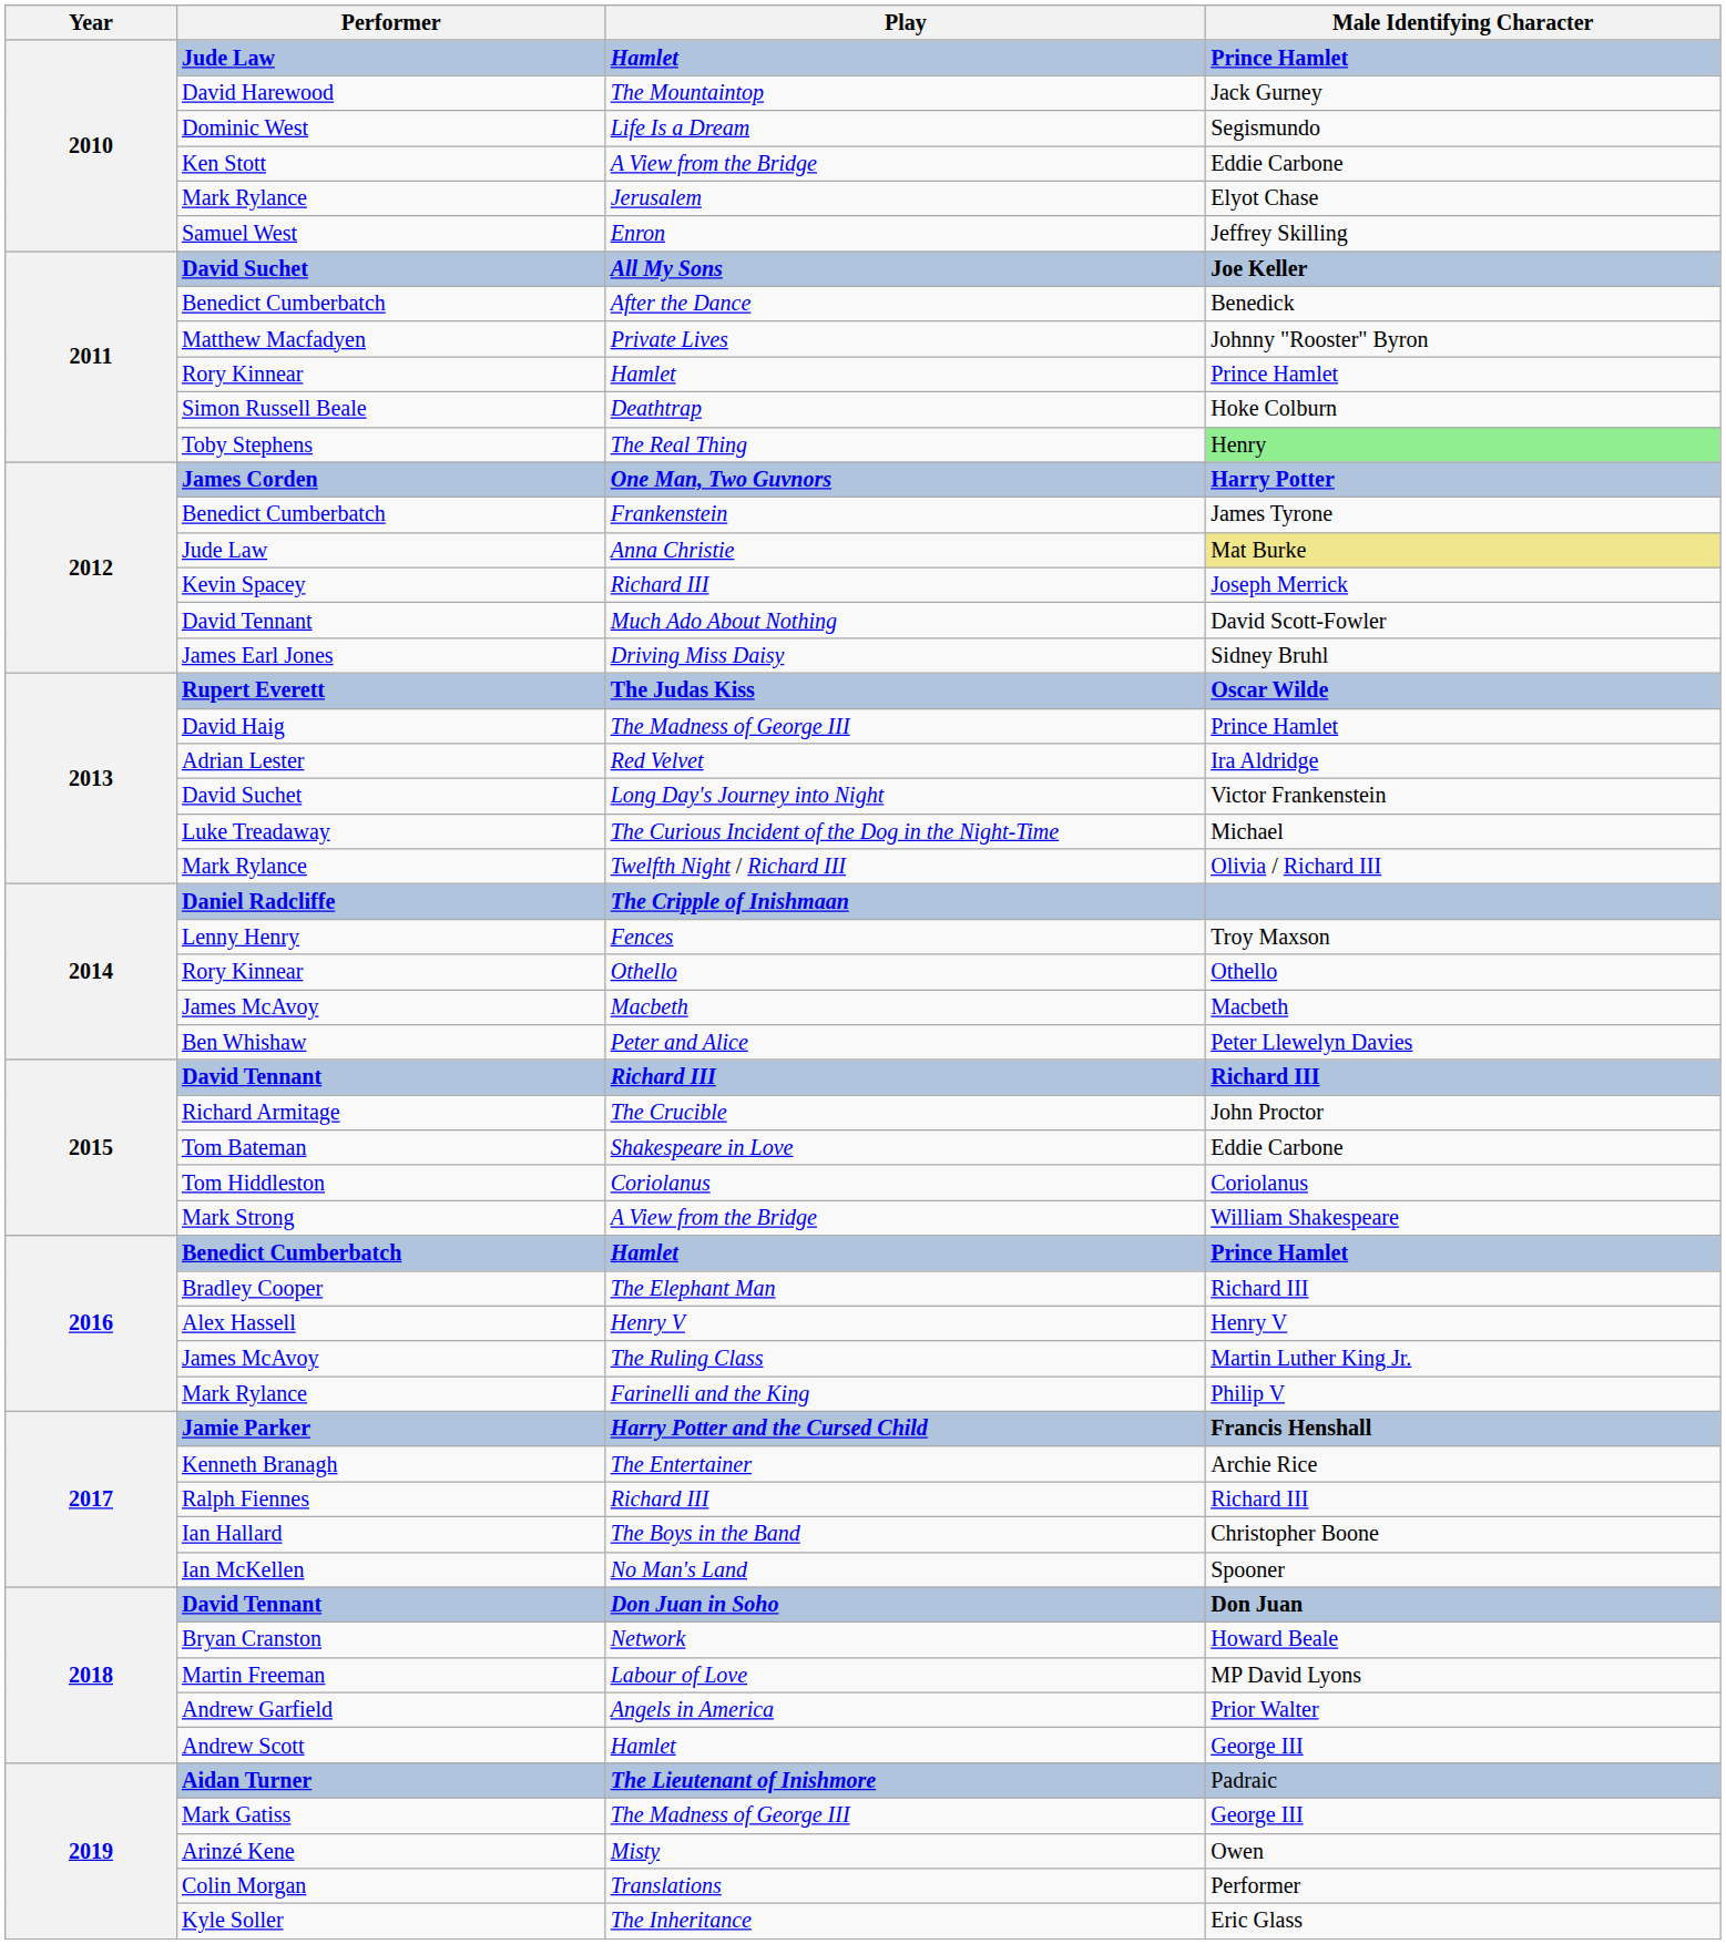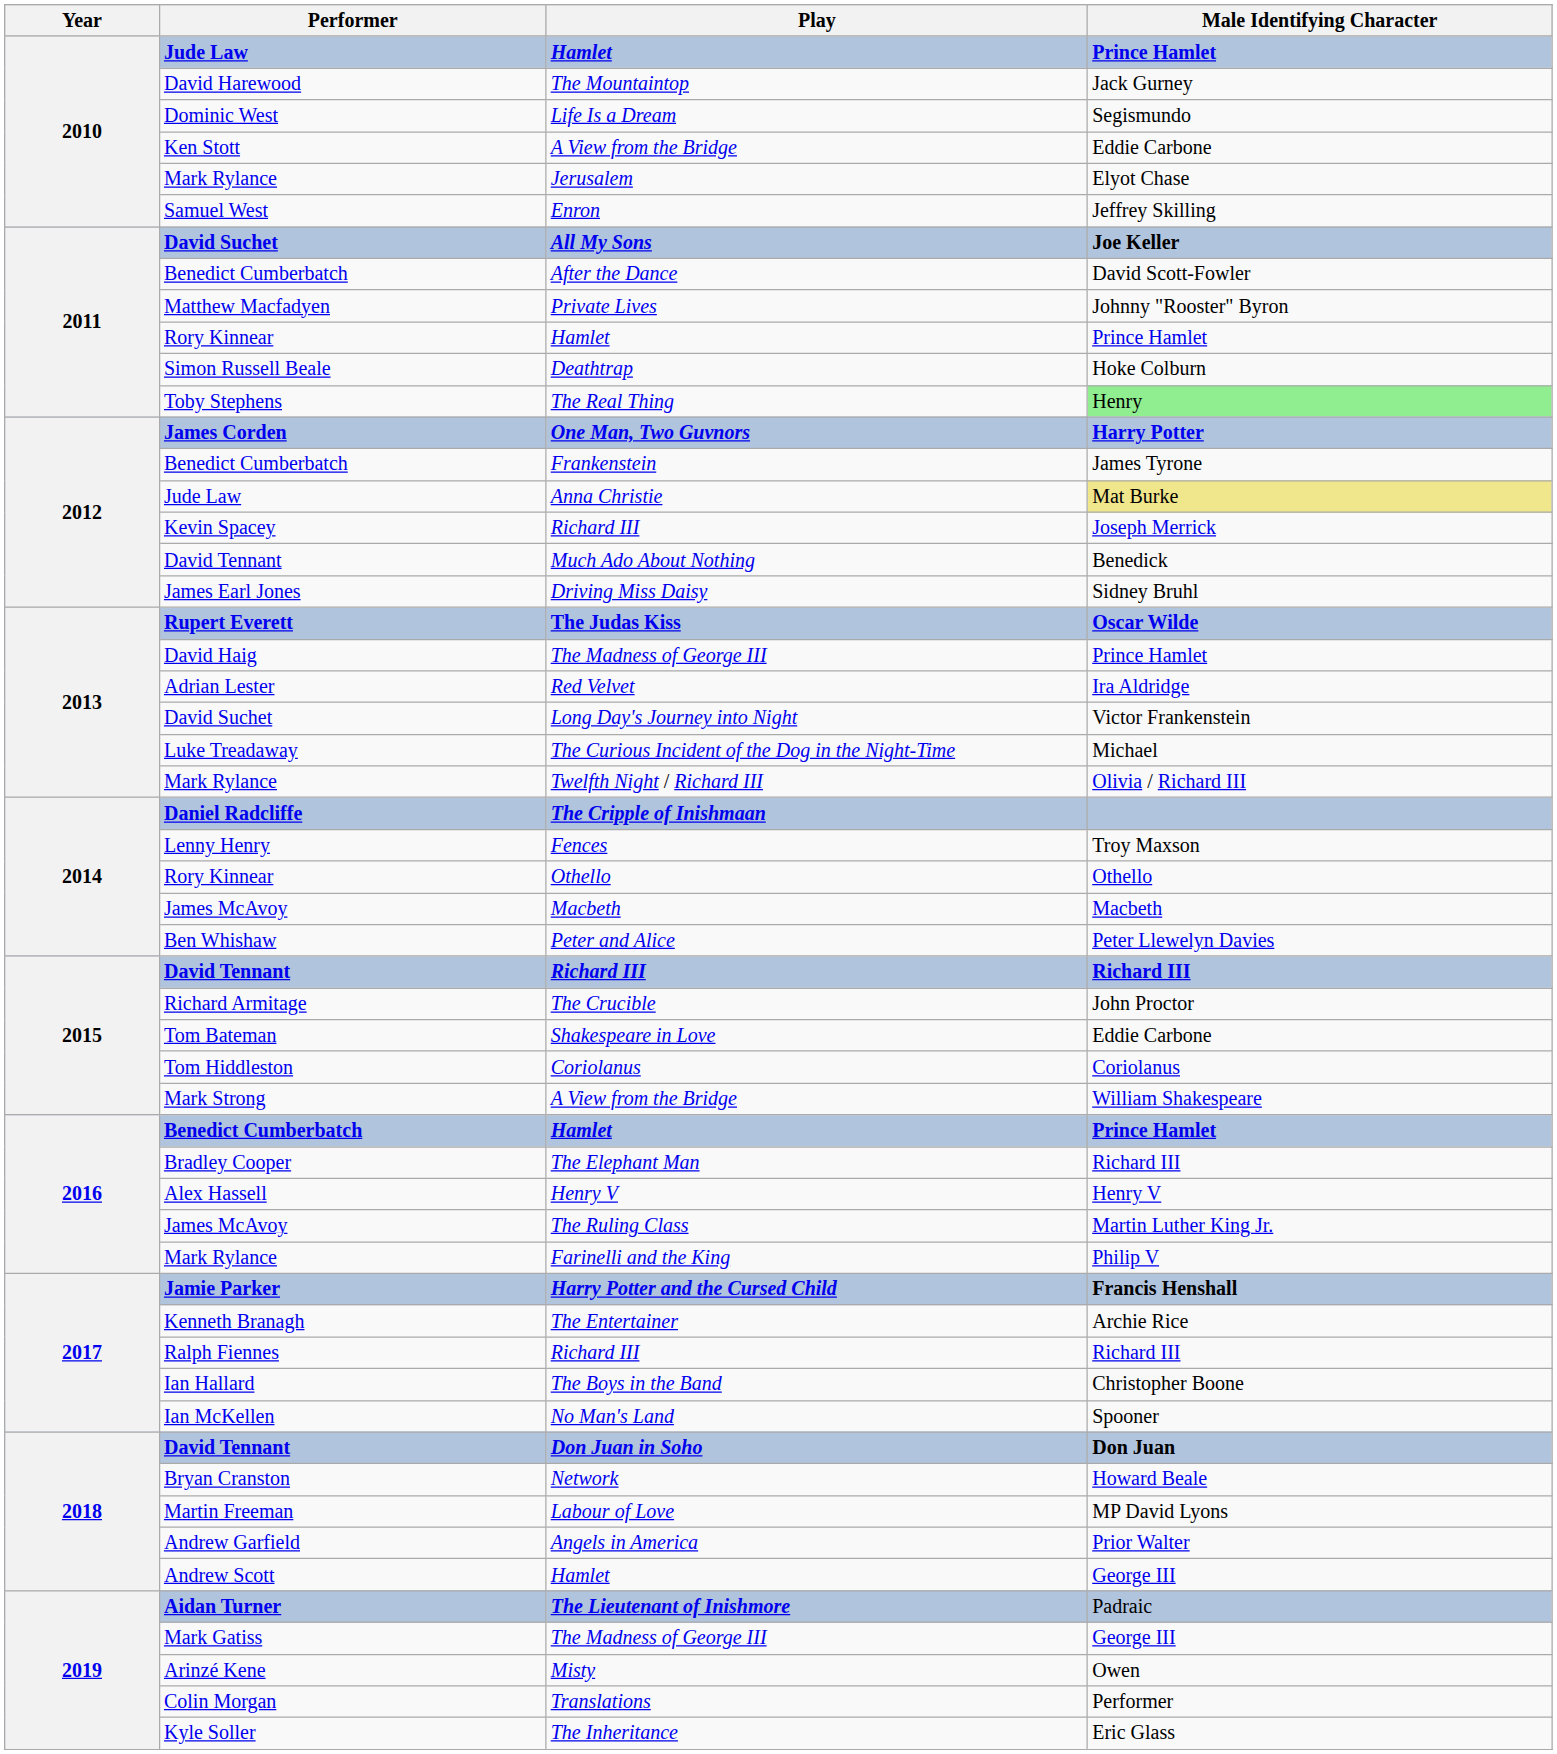 <table class="wikitable" style="width:98%;">
 <tr style="background:#bebebe;">
 <th style="width:10%;">Year</th>
 <th style="width:25%;">Performer</th>
 <th style="width:35%;">Play</th>
 <th style="width:30%;">Male Identifying Character</th>
 </tr>
 <tr style="background:#B0C4DE">
 <th rowspan=6 align="center">2010</th>
 <td><strong><a href='#'>Jude Law</a></strong></td>
 <td><strong><em><a href='#'>Hamlet</a></em></strong></td>
 <td><strong><a href='#'>Prince Hamlet</a></strong></td>
 </tr>
 <tr>
 <td><a href='#'>David Harewood</a></td>
 <td><em><a href='#'>The Mountaintop</a></em></td>
 <td>Jack Gurney</td>
 </tr>
 <tr>
 <td><a href='#'>Dominic West</a></td>
 <td><em><a href='#'>Life Is a Dream</a></em></td>
 <td>Segismundo</td>
 </tr>
 <tr>
 <td><a href='#'>Ken Stott</a></td>
 <td><em><a href='#'>A View from the Bridge</a></em></td>
 <td>Eddie Carbone</td>
 </tr>
 <tr>
 <td><a href='#'>Mark Rylance</a></td>
 <td><em><a href='#'>Jerusalem</a></em></td>
 <td>Elyot Chase</td>
 </tr>
 <tr>
 <td><a href='#'>Samuel West</a></td>
 <td><em><a href='#'>Enron</a></em></td>
 <td>Jeffrey Skilling</td>
 </tr>
 <tr style="background:#B0C4DE">
 <th rowspan=6 align="center">2011</th>
 <td><strong><a href='#'>David Suchet</a></strong></td>
 <td><strong><em><a href='#'>All My Sons</a></em></strong></td>
 <td><strong>Joe Keller</strong></td>
 </tr>
 <tr>
 <td><a href='#'>Benedict Cumberbatch</a></td>
 <td><em><a href='#'>After the Dance</a></em></td>
-<td>Benedick</td>
+<td>David Scott-Fowler</td>
 </tr>
 <tr>
 <td><a href='#'>Matthew Macfadyen</a></td>
 <td><em><a href='#'>Private Lives</a></em></td>
 <td>Johnny "Rooster" Byron</td>
 </tr>
 <tr>
 <td><a href='#'>Rory Kinnear</a></td>
 <td><em><a href='#'>Hamlet</a></em></td>
 <td><a href='#'>Prince Hamlet</a></td>
 </tr>
 <tr>
 <td><a href='#'>Simon Russell Beale</a></td>
 <td><em><a href='#'>Deathtrap</a></em></td>
 <td>Hoke Colburn</td>
 </tr>
 <tr>
 <td><a href='#'>Toby Stephens</a></td>
 <td><em><a href='#'>The Real Thing</a></em></td>
 <td style="background: lightgreen;">Henry</td>
 </tr>
 <tr style="background:#B0C4DE">
 <th rowspan=6 align="center">2012</th>
 <td><strong><a href='#'>James Corden</a></strong></td>
 <td><strong><em><a href='#'>One Man, Two Guvnors</a></em></strong></td>
 <td><strong><a href='#'>Harry Potter</a></strong></td>
 </tr>
 <tr>
 <td><a href='#'>Benedict Cumberbatch</a></td>
 <td><em><a href='#'>Frankenstein</a></em></td>
 <td>James Tyrone</td>
 </tr>
 <tr>
 <td><a href='#'>Jude Law</a></td>
 <td><em><a href='#'>Anna Christie</a></em></td>
 <td style="background: khaki;">Mat Burke</td>
 </tr>
 <tr>
 <td><a href='#'>Kevin Spacey</a></td>
 <td><em><a href='#'>Richard III</a></em></td>
 <td><a href='#'>Joseph Merrick</a></td>
 </tr>
 <tr>
 <td><a href='#'>David Tennant</a></td>
 <td><em><a href='#'>Much Ado About Nothing</a></em></td>
-<td>David Scott-Fowler</td>
+<td>Benedick</td>
 </tr>
 <tr>
 <td><a href='#'>James Earl Jones</a></td>
 <td><em><a href='#'>Driving Miss Daisy</a></em></td>
 <td>Sidney Bruhl</td>
 </tr>
 <tr style="background:#B0C4DE">
 <th rowspan=6 align="center">2013</th>
 <td><strong><a href='#'>Rupert Everett</a></strong></td>
 <td><strong><a href='#'>The Judas Kiss</a></strong></td>
 <td><strong><a href='#'>Oscar Wilde</a></strong></td>
 </tr>
 <tr>
 <td><a href='#'>David Haig</a></td>
 <td><em><a href='#'>The Madness of George III</a></em></td>
 <td><a href='#'>Prince Hamlet</a></td>
 </tr>
 <tr>
 <td><a href='#'>Adrian Lester</a></td>
 <td><em><a href='#'>Red Velvet</a></em></td>
 <td><a href='#'>Ira Aldridge</a></td>
 </tr>
 <tr>
 <td><a href='#'>David Suchet</a></td>
 <td><em><a href='#'>Long Day's Journey into Night</a></em></td>
 <td>Victor Frankenstein</td>
 </tr>
 <tr>
 <td><a href='#'>Luke Treadaway</a></td>
 <td><em><a href='#'>The Curious Incident of the Dog in the Night-Time</a></em></td>
 <td>Michael</td>
 </tr>
 <tr>
 <td><a href='#'>Mark Rylance</a></td>
 <td><em><a href='#'>Twelfth Night</a></em> / <em><a href='#'>Richard III</a></em></td>
 <td><a href='#'>Olivia</a> / <a href='#'>Richard III</a></td>
 </tr>
 <tr style="background:#B0C4DE">
 <th rowspan=5 align="center">2014</th>
 <td><strong><a href='#'>Daniel Radcliffe</a></strong></td>
 <td><strong><em><a href='#'>The Cripple of Inishmaan</a></em></strong></td>
 <td></td>
 </tr>
 <tr>
 <td><a href='#'>Lenny Henry</a></td>
 <td><em><a href='#'>Fences</a></em></td>
 <td>Troy Maxson</td>
 </tr>
 <tr>
 <td><a href='#'>Rory Kinnear</a></td>
 <td><em><a href='#'>Othello</a></em></td>
 <td><a href='#'>Othello</a></td>
 </tr>
 <tr>
 <td><a href='#'>James McAvoy</a></td>
 <td><em><a href='#'>Macbeth</a></em></td>
 <td><a href='#'>Macbeth</a></td>
 </tr>
 <tr>
 <td><a href='#'>Ben Whishaw</a></td>
 <td><em><a href='#'>Peter and Alice</a></em></td>
 <td><a href='#'>Peter Llewelyn Davies</a></td>
 </tr>
 <tr style="background:#B0C4DE">
 <th rowspan=5 align="center">2015</th>
 <td><strong><a href='#'>David Tennant</a></strong></td>
 <td><strong><em><a href='#'>Richard III</a></em></strong></td>
 <td><strong><a href='#'>Richard III</a></strong></td>
 </tr>
 <tr>
 <td><a href='#'>Richard Armitage</a></td>
 <td><em><a href='#'>The Crucible</a></em></td>
 <td>John Proctor</td>
 </tr>
 <tr>
 <td><a href='#'>Tom Bateman</a></td>
 <td><em><a href='#'>Shakespeare in Love</a></em></td>
 <td>Eddie Carbone</td>
 </tr>
 <tr>
 <td><a href='#'>Tom Hiddleston</a></td>
 <td><em><a href='#'>Coriolanus</a></em></td>
 <td><a href='#'>Coriolanus</a></td>
 </tr>
 <tr>
 <td><a href='#'>Mark Strong</a></td>
 <td><em><a href='#'>A View from the Bridge</a></em></td>
 <td><a href='#'>William Shakespeare</a></td>
 </tr>
 <tr style="background:#B0C4DE">
 <th rowspan=5 align="center"><a href='#'>2016</a></th>
 <td><strong><a href='#'>Benedict Cumberbatch</a></strong></td>
 <td><strong><em><a href='#'>Hamlet</a></em></strong></td>
 <td><strong><a href='#'>Prince Hamlet</a></strong></td>
 </tr>
 <tr>
 <td><a href='#'>Bradley Cooper</a></td>
 <td><em><a href='#'>The Elephant Man</a></em></td>
 <td><a href='#'>Richard III</a></td>
 </tr>
 <tr>
 <td><a href='#'>Alex Hassell</a></td>
 <td><em><a href='#'>Henry V</a></em></td>
 <td><a href='#'>Henry V</a></td>
 </tr>
 <tr>
 <td><a href='#'>James McAvoy</a></td>
 <td><em><a href='#'>The Ruling Class</a></em></td>
 <td><a href='#'>Martin Luther King Jr.</a></td>
 </tr>
 <tr>
 <td><a href='#'>Mark Rylance</a></td>
 <td><em><a href='#'>Farinelli and the King</a></em></td>
 <td><a href='#'>Philip V</a></td>
 </tr>
 <tr style="background:#B0C4DE">
 <th rowspan=5 align="center"><a href='#'>2017</a></th>
 <td><strong><a href='#'>Jamie Parker</a></strong></td>
 <td><strong><em><a href='#'>Harry Potter and the Cursed Child</a></em></strong></td>
 <td><strong>Francis Henshall</strong></td>
 </tr>
 <tr>
 <td><a href='#'>Kenneth Branagh</a></td>
 <td><em><a href='#'>The Entertainer</a></em></td>
 <td>Archie Rice</td>
 </tr>
 <tr>
 <td><a href='#'>Ralph Fiennes</a></td>
 <td><em><a href='#'>Richard III</a></em></td>
 <td><a href='#'>Richard III</a></td>
 </tr>
 <tr>
 <td><a href='#'>Ian Hallard</a></td>
 <td><em><a href='#'>The Boys in the Band</a></em></td>
 <td>Christopher Boone</td>
 </tr>
 <tr>
 <td><a href='#'>Ian McKellen</a></td>
 <td><em><a href='#'>No Man's Land</a></em></td>
 <td>Spooner</td>
 </tr>
 <tr style="background:#B0C4DE">
 <th rowspan=5 align="center"><a href='#'>2018</a></th>
 <td><strong><a href='#'>David Tennant</a></strong></td>
 <td><strong><em><a href='#'>Don Juan in Soho</a></em></strong></td>
 <td><strong>Don Juan</strong></td>
 </tr>
 <tr>
 <td><a href='#'>Bryan Cranston</a></td>
 <td><em><a href='#'>Network</a></em></td>
 <td><a href='#'>Howard Beale</a></td>
 </tr>
 <tr>
 <td><a href='#'>Martin Freeman</a></td>
 <td><em><a href='#'>Labour of Love</a></em></td>
 <td>MP David Lyons</td>
 </tr>
 <tr>
 <td><a href='#'>Andrew Garfield</a></td>
 <td><em><a href='#'>Angels in America</a></em></td>
 <td><a href='#'>Prior Walter</a></td>
 </tr>
 <tr>
 <td><a href='#'>Andrew Scott</a></td>
 <td><em><a href='#'>Hamlet</a></em></td>
 <td><a href='#'>George III</a></td>
 </tr>
 <tr style="background:#B0C4DE">
 <th rowspan=5 align="center"><a href='#'>2019</a></th>
 <td><strong><a href='#'>Aidan Turner</a></strong></td>
 <td><strong><em><a href='#'>The Lieutenant of Inishmore</a></em></strong></td>
 <td>Padraic</td>
 </tr>
 <tr>
 <td><a href='#'>Mark Gatiss</a></td>
 <td><em><a href='#'>The Madness of George III</a></em></td>
 <td><a href='#'>George III</a></td>
 </tr>
 <tr>
 <td><a href='#'>Arinzé Kene</a></td>
 <td><em><a href='#'>Misty</a></em></td>
 <td>Owen</td>
 </tr>
 <tr>
 <td><a href='#'>Colin Morgan</a></td>
 <td><em><a href='#'>Translations</a></em></td>
 <td>Performer</td>
 </tr>
 <tr>
 <td><a href='#'>Kyle Soller</a></td>
 <td><em><a href='#'>The Inheritance</a></em></td>
 <td>Eric Glass</td>
 </tr>
 </table>
